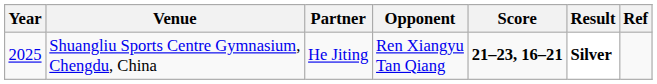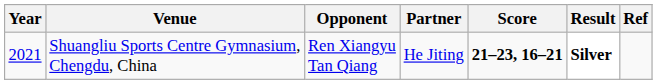 <table class="sortable wikitable" style="font-size: 90%;">
 <tr>
 <th>Year</th>
 <th>Venue</th>
+<th>Opponent</th>
 <th>Partner</th>
-<th>Opponent</th>
 <th>Score</th>
 <th>Result</th>
 <th>Ref</th>
 </tr>
 <tr>
-<td align="center"><a href='#'>2025</a></td>
+<td align="center"><a href='#'>2021</a></td>
 <td align="left"><a href='#'>Shuangliu Sports Centre Gymnasium</a>,<br><a href='#'>Chengdu</a>, China</td>
+<td align="left"> <a href='#'>Ren Xiangyu</a><br> <a href='#'>Tan Qiang</a></td>
 <td align="left"> <a href='#'>He Jiting</a></td>
-<td align="left"> <a href='#'>Ren Xiangyu</a><br> <a href='#'>Tan Qiang</a></td>
 <td align="left"><strong>21–23, 16–21</strong></td>
 <td style="text-align:left; background:white"> <strong>Silver</strong></td>
 <td align="center"></td>
 </tr>
 </table>
